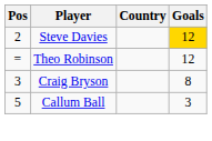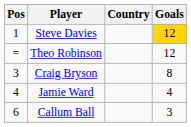 <table class="wikitable" style="text-align:center; font-size:88%">
 <tr>
 <th>Pos</th>
 <th>Player</th>
 <th>Country</th>
 <th>Goals</th>
 </tr>
 <tr>
-<td>2</td>
+<td>1</td>
 <td><a href='#'>Steve Davies</a></td>
 <td></td>
 <td style="background: gold;">12</td>
 </tr>
 <tr>
 <td>=</td>
 <td><a href='#'>Theo Robinson</a></td>
 <td></td>
 <td>12</td>
 </tr>
 <tr>
 <td>3</td>
 <td><a href='#'>Craig Bryson</a></td>
 <td></td>
 <td>8</td>
 </tr>
 <tr>
-<td>5</td>
+<td>4</td>
+<td><a href='#'>Jamie Ward</a></td>
+<td></td>
+<td>4</td>
+</tr>
+<tr>
+<td>6</td>
 <td><a href='#'>Callum Ball</a></td>
 <td></td>
 <td>3</td>
 </tr>
 </table>
